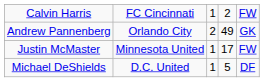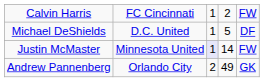 <table class="wikitable" style="text-align: center;">
 <tr>
 <td><a href='#'>Calvin Harris</a></td>
 <td><a href='#'>FC Cincinnati</a></td>
 <td>1</td>
 <td>2</td>
 <td><a href='#'>FW</a></td>
 </tr>
 <tr>
+<td><a href='#'>Michael DeShields</a></td>
+<td><a href='#'>D.C. United</a></td>
+<td>1</td>
+<td>5</td>
+<td><a href='#'>DF</a></td>
+</tr>
+<tr>
+<td><a href='#'>Justin McMaster</a></td>
+<td><a href='#'>Minnesota United</a></td>
+<td style="background: lavender;">1</td>
+<td>14</td>
+<td><a href='#'>FW</a></td>
+</tr>
+<tr>
 <td><a href='#'>Andrew Pannenberg</a></td>
 <td><a href='#'>Orlando City</a></td>
 <td>2</td>
 <td>49</td>
 <td><a href='#'>GK</a></td>
 </tr>
-<tr>
-<td><a href='#'>Justin McMaster</a></td>
-<td><a href='#'>Minnesota United</a></td>
-<td>1</td>
-<td>17</td>
-<td><a href='#'>FW</a></td>
-</tr>
-<tr>
-<td><a href='#'>Michael DeShields</a></td>
-<td><a href='#'>D.C. United</a></td>
-<td>1</td>
-<td>5</td>
-<td><a href='#'>DF</a></td>
-</tr>
 </table>
